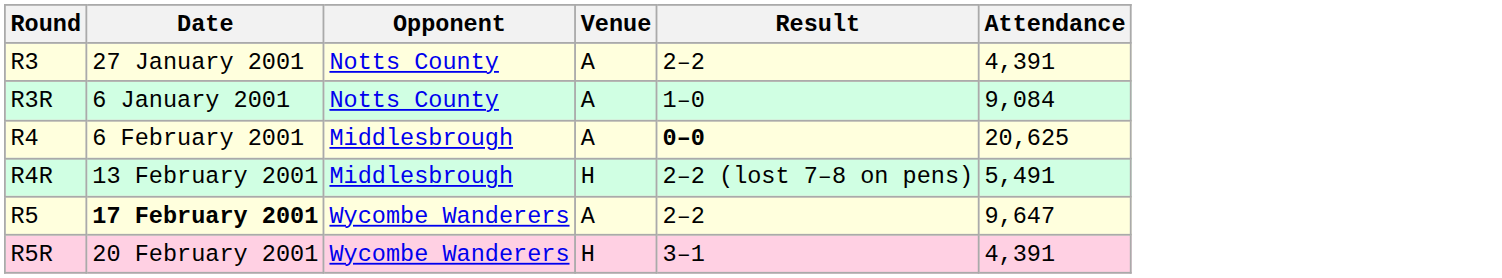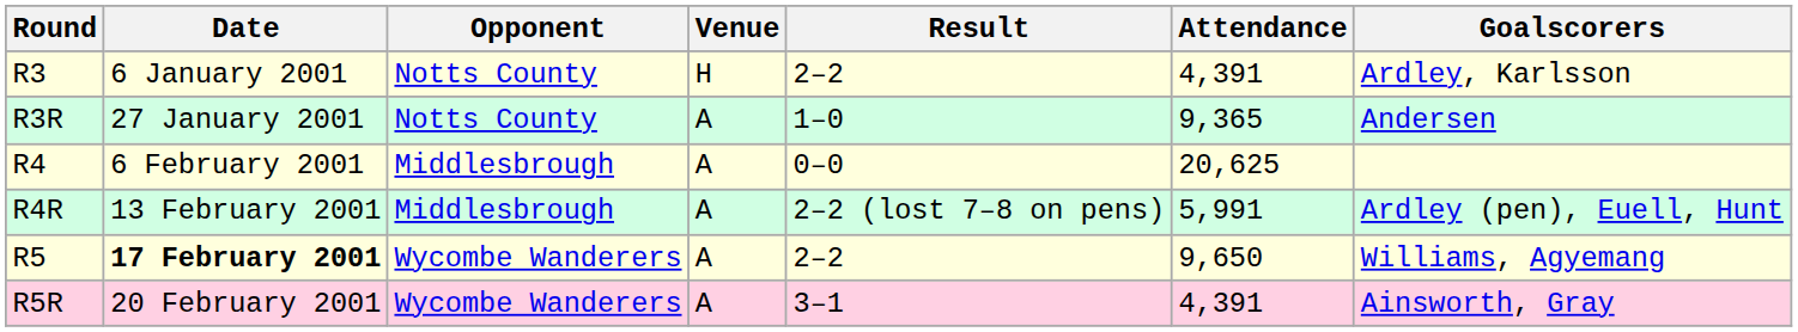 <table class="wikitable">
 <tr>
 <th>Round</th>
 <th>Date</th>
 <th>Opponent</th>
 <th>Venue</th>
 <th>Result</th>
 <th>Attendance</th>
+<th>Goalscorers</th>
 </tr>
 <tr style="background-color: #ffffdd;">
 <td>R3</td>
+<td>6 January 2001</td>
+<td><a href='#'>Notts County</a></td>
+<td>H</td>
+<td>2–2</td>
+<td>4,391</td>
+<td><a href='#'>Ardley</a>, Karlsson</td>
+</tr>
+<tr style="background-color: #d0ffe3;">
+<td>R3R</td>
 <td>27 January 2001</td>
 <td><a href='#'>Notts County</a></td>
 <td>A</td>
-<td>2–2</td>
-<td>4,391</td>
-</tr>
-<tr style="background-color: #d0ffe3;">
-<td>R3R</td>
-<td>6 January 2001</td>
-<td><a href='#'>Notts County</a></td>
-<td>A</td>
 <td>1–0</td>
-<td>9,084</td>
+<td>9,365</td>
+<td><a href='#'>Andersen</a></td>
 </tr>
 <tr style="background-color: #ffffdd;">
 <td>R4</td>
 <td>6 February 2001</td>
 <td><a href='#'>Middlesbrough</a></td>
 <td>A</td>
-<td><strong>0–0</strong></td>
+<td>0–0</td>
 <td>20,625</td>
+<td></td>
 </tr>
 <tr style="background-color: #d0ffe3;">
 <td>R4R</td>
 <td>13 February 2001</td>
 <td><a href='#'>Middlesbrough</a></td>
-<td>H</td>
+<td>A</td>
 <td>2–2 (lost 7–8 on pens)</td>
-<td>5,491</td>
+<td>5,991</td>
+<td><a href='#'>Ardley</a> (pen), <a href='#'>Euell</a>, <a href='#'>Hunt</a></td>
 </tr>
 <tr style="background-color: #ffffdd;">
 <td>R5</td>
 <td><strong>17 February 2001</strong></td>
 <td><a href='#'>Wycombe Wanderers</a></td>
 <td>A</td>
 <td>2–2</td>
-<td>9,647</td>
+<td>9,650</td>
+<td><a href='#'>Williams</a>, <a href='#'>Agyemang</a></td>
 </tr>
 <tr style="background-color: #ffd0e3;">
 <td>R5R</td>
 <td>20 February 2001</td>
 <td><a href='#'>Wycombe Wanderers</a></td>
-<td>H</td>
+<td>A</td>
 <td>3–1</td>
 <td>4,391</td>
+<td><a href='#'>Ainsworth</a>, <a href='#'>Gray</a></td>
 </tr>
 </table>
